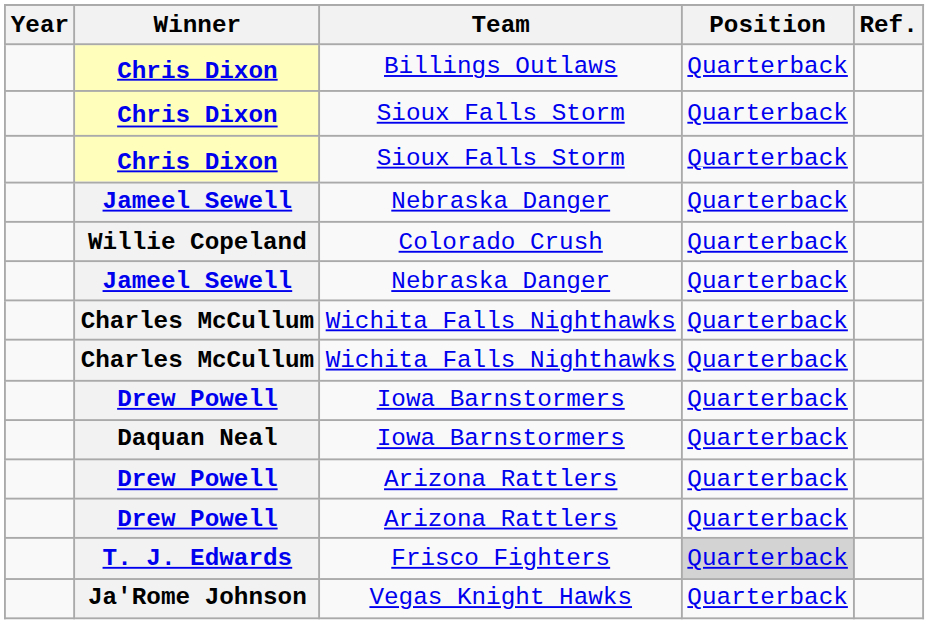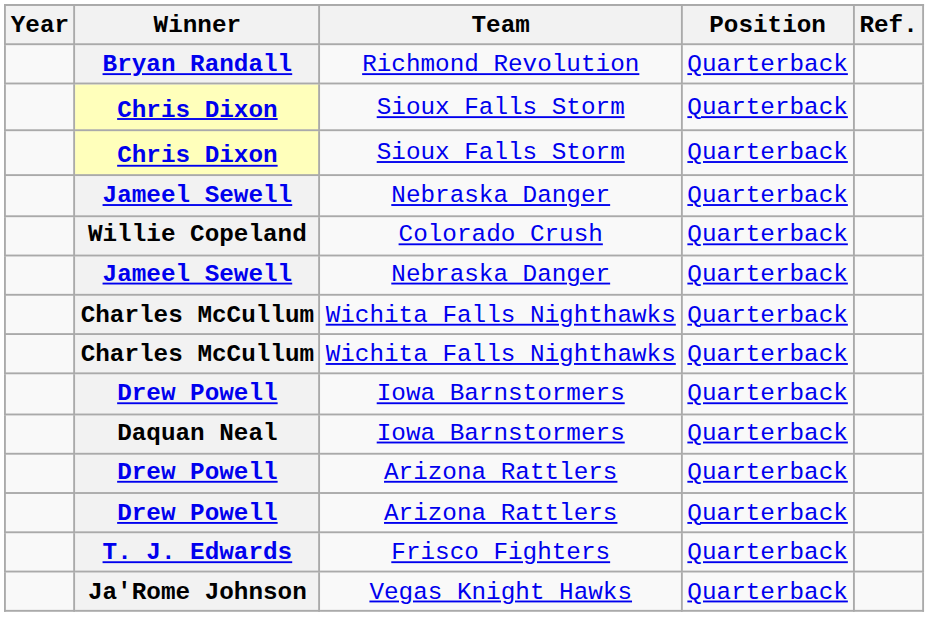 <table class="wikitable sortable plainrowheaders" border="1" style="text-align:center">
 <tr>
 </tr>
 <tr>
 <th scope="col">Year</th>
 <th scope="col">Winner</th>
 <th scope="col">Team</th>
 <th scope="col">Position</th>
 <th scope="col" class="unsortable">Ref.</th>
 </tr>
 <tr>
 <td></td>
-<th scope="row" style="text-align:center; background-color:#ffb"><a href='#'>Chris Dixon</a><sup></sup></th>
-<td><a href='#'>Billings Outlaws</a></td>
-<td><a href='#'>Quarterback</a></td>
+<th scope="row" style="text-align:center;"><a href='#'>Bryan Randall</a></th>
+<td><a href='#'>Richmond Revolution</a></td>
+<td><a href='#'>Quarterback</a> </td>
 <td></td>
 </tr>
 <tr>
 <td></td>
 <th scope="row" style="text-align:center; background-color:#ffb"><a href='#'>Chris Dixon</a><sup></sup> </th>
 <td><a href='#'>Sioux Falls Storm</a></td>
 <td><a href='#'>Quarterback</a> </td>
 <td></td>
 </tr>
 <tr>
 <td></td>
 <th scope="row" style="text-align:center; background-color:#ffb"><a href='#'>Chris Dixon</a><sup></sup> </th>
 <td><a href='#'>Sioux Falls Storm</a> </td>
 <td><a href='#'>Quarterback</a> </td>
 <td align=center></td>
 </tr>
 <tr>
 <td></td>
 <th scope="row" style="text-align:center;"><a href='#'>Jameel Sewell</a></th>
 <td><a href='#'>Nebraska Danger</a></td>
 <td><a href='#'>Quarterback</a> </td>
 <td></td>
 </tr>
 <tr>
 <td></td>
 <th scope="row" style="text-align:center;">Willie Copeland</th>
 <td><a href='#'>Colorado Crush</a></td>
 <td><a href='#'>Quarterback</a> </td>
 <td></td>
 </tr>
 <tr>
 <td></td>
 <th scope="row" style="text-align:center;"><a href='#'>Jameel Sewell</a> </th>
 <td><a href='#'>Nebraska Danger</a> </td>
 <td><a href='#'>Quarterback</a> </td>
 <td></td>
 </tr>
 <tr>
 <td></td>
 <th scope="row" style="text-align:center;">Charles McCullum</th>
 <td><a href='#'>Wichita Falls Nighthawks</a></td>
 <td><a href='#'>Quarterback</a> </td>
 <td></td>
 </tr>
 <tr>
 <td></td>
 <th scope="row" style="text-align:center;">Charles McCullum </th>
 <td><a href='#'>Wichita Falls Nighthawks</a> </td>
 <td><a href='#'>Quarterback</a> </td>
 <td></td>
 </tr>
 <tr>
 <td></td>
 <th scope="row" style="text-align:center;"><a href='#'>Drew Powell</a></th>
 <td><a href='#'>Iowa Barnstormers</a></td>
 <td><a href='#'>Quarterback</a> </td>
 <td></td>
 </tr>
 <tr>
 <td></td>
 <th scope="row" style="text-align:center;">Daquan Neal</th>
 <td><a href='#'>Iowa Barnstormers</a> </td>
 <td><a href='#'>Quarterback</a> </td>
 <td></td>
 </tr>
 <tr>
 <td></td>
 <th scope="row" style="text-align:center;"><a href='#'>Drew Powell</a> </th>
 <td><a href='#'>Arizona Rattlers</a></td>
 <td><a href='#'>Quarterback</a> </td>
 <td></td>
 </tr>
 <tr>
 <td></td>
 <th scope="row" style="text-align:center;"><a href='#'>Drew Powell</a> </th>
 <td><a href='#'>Arizona Rattlers</a> </td>
 <td><a href='#'>Quarterback</a> </td>
 <td></td>
 </tr>
 <tr>
 <td></td>
 <th scope="row" style="text-align:center;"><a href='#'>T. J. Edwards</a></th>
 <td><a href='#'>Frisco Fighters</a></td>
-<td style="background: lightgrey;"><a href='#'>Quarterback</a> </td>
+<td><a href='#'>Quarterback</a> </td>
 <td></td>
 </tr>
 <tr>
 <td align=center></td>
 <th scope="row" style="text-align:center;">Ja'Rome Johnson</th>
 <td><a href='#'>Vegas Knight Hawks</a></td>
 <td><a href='#'>Quarterback</a> </td>
 <td></td>
 </tr>
 </table>
